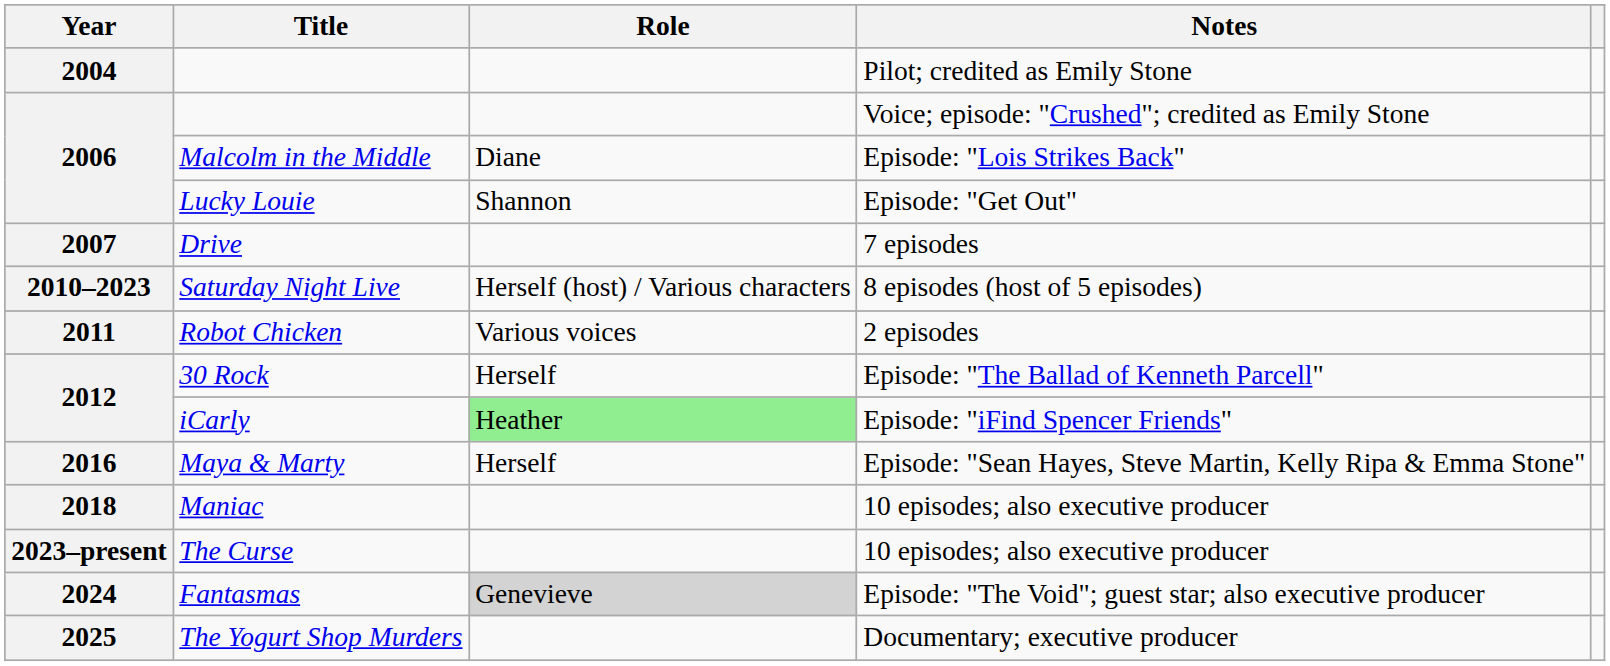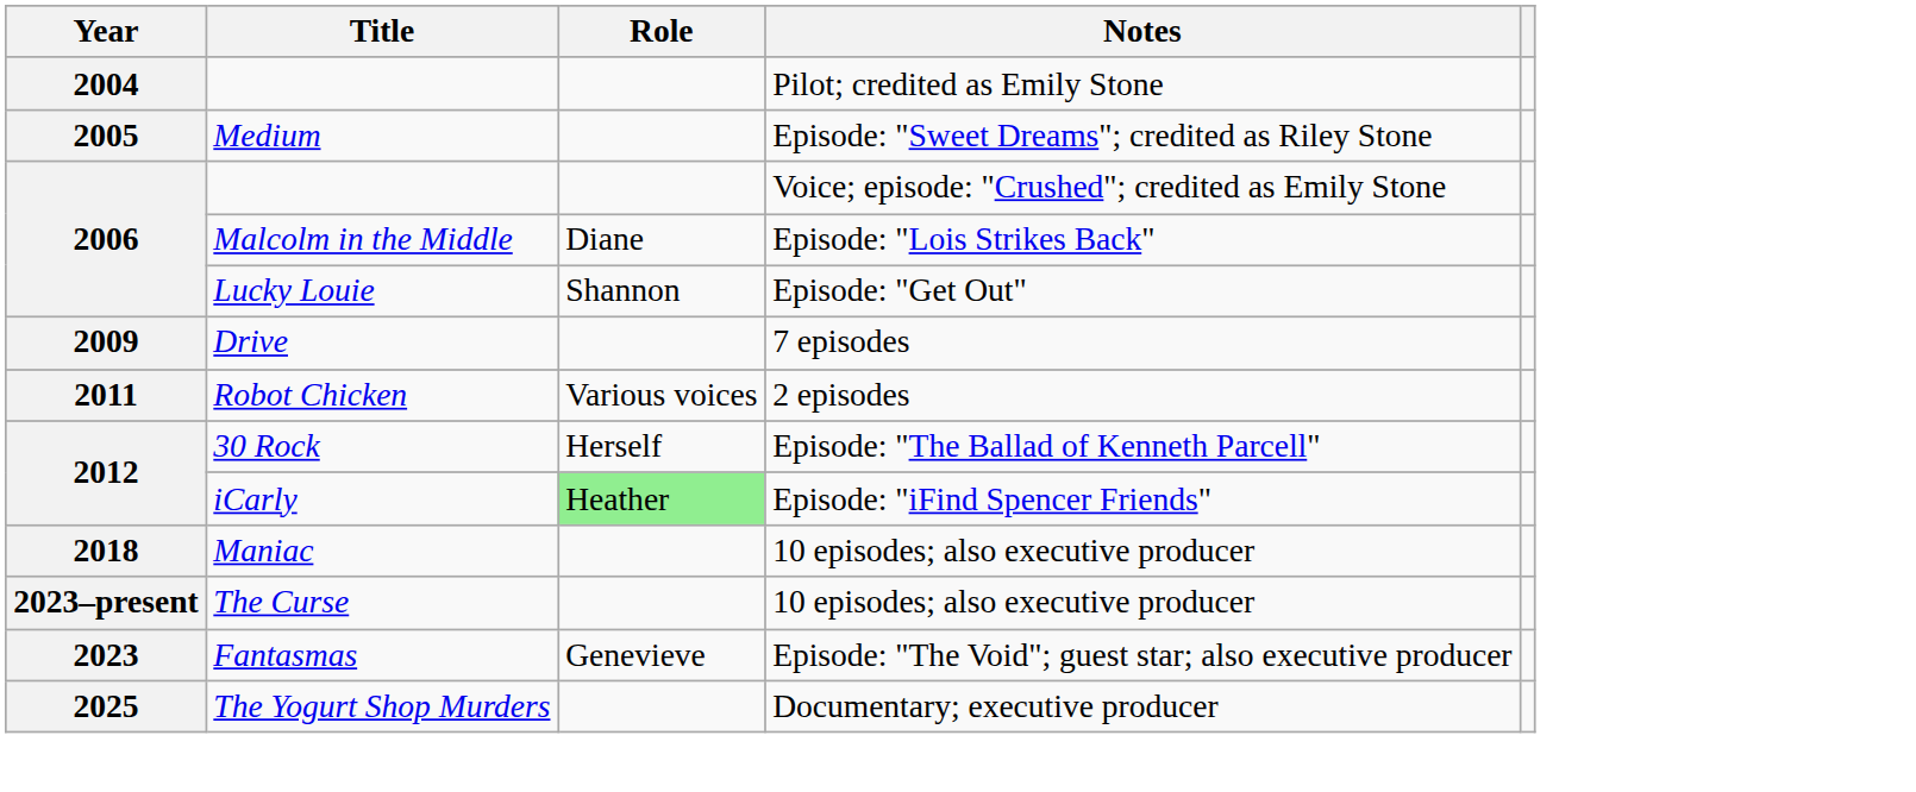 <table class="wikitable plainrowheaders sortable" style="margin-right: 0;">
 <tr>
 <th scope="col">Year</th>
 <th scope="col">Title</th>
 <th scope="col">Role</th>
 <th scope="col" class="unsortable">Notes</th>
 <th scope="col" class="unsortable"></th>
 </tr>
 <tr>
 <th scope="row">2004</th>
 <td><em></em></td>
 <td></td>
 <td>Pilot; credited as Emily Stone</td>
+<td style="text-align:center;"></td>
+</tr>
+<tr>
+<th scope="row">2005</th>
+<td><em><a href='#'>Medium</a></em></td>
+<td></td>
+<td>Episode: "<a href='#'>Sweet Dreams</a>"; credited as Riley Stone</td>
 <td style="text-align:center;"></td>
 </tr>
 <tr>
 <th scope="row" rowspan="3">2006</th>
 <td><em></em></td>
 <td></td>
 <td>Voice; episode: "<a href='#'>Crushed</a>"; credited as Emily Stone</td>
 <td style="text-align:center;"></td>
 </tr>
 <tr>
 <td><em><a href='#'>Malcolm in the Middle</a></em></td>
 <td>Diane</td>
 <td>Episode: "<a href='#'>Lois Strikes Back</a>"</td>
 <td style="text-align:center;"></td>
 </tr>
 <tr>
 <td><em><a href='#'>Lucky Louie</a></em></td>
 <td>Shannon</td>
 <td>Episode: "Get Out"</td>
 <td style="text-align:center;"></td>
 </tr>
 <tr>
-<th scope="row">2007</th>
+<th scope="row">2009</th>
 <td><em><a href='#'>Drive</a></em></td>
 <td></td>
 <td>7 episodes</td>
 <td style="text-align:center;"></td>
-</tr>
-<tr>
-<th scope="row">2010–2023</th>
-<td><em><a href='#'>Saturday Night Live</a></em></td>
-<td>Herself (host) / Various characters</td>
-<td>8 episodes (host of 5 episodes)</td>
-<td style="text-align:center;"><br></td>
 </tr>
 <tr>
 <th scope="row">2011</th>
 <td><em><a href='#'>Robot Chicken</a></em></td>
 <td>Various voices</td>
 <td>2 episodes</td>
 <td style="text-align:center;"></td>
 </tr>
 <tr>
 <th scope="row" rowspan="2">2012</th>
 <td><em><a href='#'>30 Rock</a></em></td>
 <td>Herself</td>
 <td>Episode: "<a href='#'>The Ballad of Kenneth Parcell</a>"</td>
 <td style="text-align:center;"></td>
 </tr>
 <tr>
 <td><em><a href='#'>iCarly</a></em></td>
 <td style="background: lightgreen;">Heather</td>
 <td>Episode: "<a href='#'>iFind Spencer Friends</a>"</td>
 <td style="text-align:center;"></td>
 </tr>
 <tr>
-<th scope="row">2016</th>
-<td><em><a href='#'>Maya & Marty</a></em></td>
-<td>Herself</td>
-<td>Episode: "Sean Hayes, Steve Martin, Kelly Ripa & Emma Stone"</td>
-<td style="text-align:center;"></td>
-</tr>
-<tr>
 <th scope="row">2018</th>
 <td><em><a href='#'>Maniac</a></em></td>
 <td></td>
 <td>10 episodes; also executive producer</td>
 <td style="text-align:center;"></td>
 </tr>
 <tr>
 <th scope="row">2023–present</th>
 <td><em><a href='#'>The Curse</a></em></td>
 <td></td>
 <td>10 episodes; also executive producer</td>
 <td style="text-align:center;"></td>
 </tr>
 <tr>
-<th scope="row">2024</th>
+<th scope="row">2023</th>
 <td><em><a href='#'>Fantasmas</a></em></td>
-<td style="background: lightgrey;">Genevieve</td>
+<td>Genevieve</td>
 <td>Episode: "The Void"; guest star; also executive producer</td>
 <td style="text-align:center;"></td>
 </tr>
 <tr>
 <th scope="row">2025</th>
 <td><em> <a href='#'>The Yogurt Shop Murders</a></em></td>
 <td></td>
 <td>Documentary; executive producer</td>
 <td style="text-align:center;"><br></td>
 </tr>
 </table>
